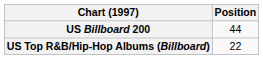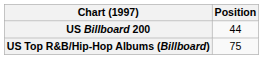 <table class="wikitable sortable plainrowheaders" style="text-align:center">
 <tr>
 <th scope="col">Chart (1997)</th>
 <th scope="col">Position</th>
 </tr>
 <tr>
 <th scope="row">US <em>Billboard</em> 200</th>
 <td>44</td>
 </tr>
 <tr>
 <th scope="row">US Top R&B/Hip-Hop Albums (<em>Billboard</em>)</th>
-<td>22</td>
+<td>75</td>
 </tr>
 </table>
